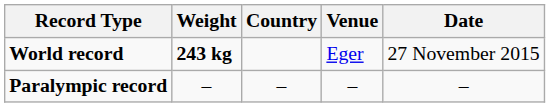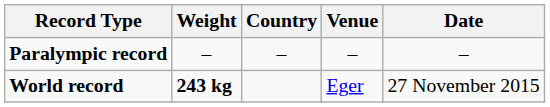 <table class="wikitable" style="font-size:90%">
 <tr>
 <th>Record Type</th>
 <th>Weight</th>
 <th>Country</th>
 <th>Venue</th>
 <th>Date</th>
 </tr>
 <tr>
+<td><strong>Paralympic record</strong></td>
+<td align="center">–</td>
+<td align="center">–</td>
+<td align="center">–</td>
+<td align="center">–</td>
+</tr>
+<tr>
 <td><strong>World record</strong></td>
 <td><strong>243 kg</strong></td>
 <td></td>
 <td><a href='#'>Eger</a></td>
 <td>27 November 2015</td>
 </tr>
-<tr>
-<td><strong>Paralympic record</strong></td>
-<td align="center">–</td>
-<td align="center">–</td>
-<td align="center">–</td>
-<td align="center">–</td>
-</tr>
 </table>
